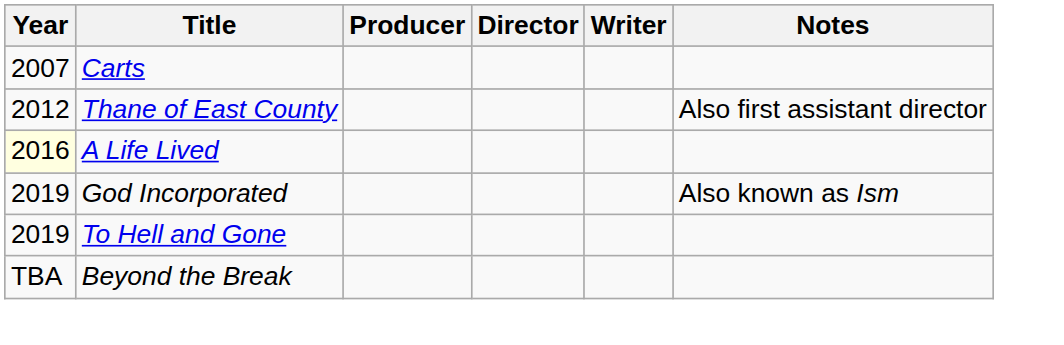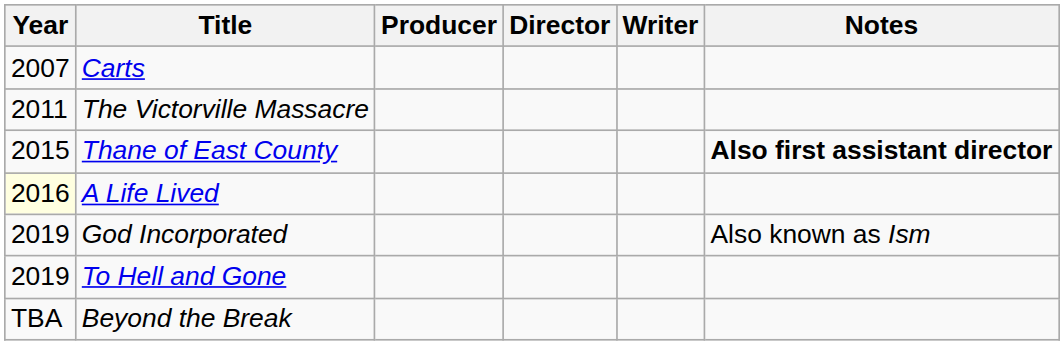 <table class="wikitable">
 <tr>
 <th>Year</th>
 <th>Title</th>
 <th>Producer</th>
 <th>Director</th>
 <th>Writer</th>
 <th>Notes</th>
 </tr>
 <tr>
 <td>2007</td>
 <td><em><a href='#'>Carts</a></em></td>
 <td></td>
 <td></td>
 <td></td>
 <td></td>
 </tr>
 <tr>
-<td>2012</td>
+<td>2011</td>
+<td><em>The Victorville Massacre</em></td>
+<td></td>
+<td></td>
+<td></td>
+<td></td>
+</tr>
+<tr>
+<td>2015</td>
 <td><em><a href='#'>Thane of East County</a></em></td>
 <td></td>
 <td></td>
 <td></td>
-<td>Also first assistant director</td>
+<td><strong>Also first assistant director</strong></td>
 </tr>
 <tr>
 <td style="background: lightyellow;">2016</td>
 <td><em><a href='#'>A Life Lived</a></em></td>
 <td></td>
 <td></td>
 <td></td>
 <td></td>
 </tr>
 <tr>
 <td>2019</td>
 <td><em>God Incorporated</em></td>
 <td></td>
 <td></td>
 <td></td>
 <td>Also known as <em>Ism</em></td>
 </tr>
 <tr>
 <td>2019</td>
 <td><em><a href='#'>To Hell and Gone</a></em></td>
 <td></td>
 <td></td>
 <td></td>
 <td></td>
 </tr>
 <tr>
 <td>TBA</td>
 <td><em>Beyond the Break</em></td>
 <td></td>
 <td></td>
 <td></td>
 <td></td>
 </tr>
 </table>
